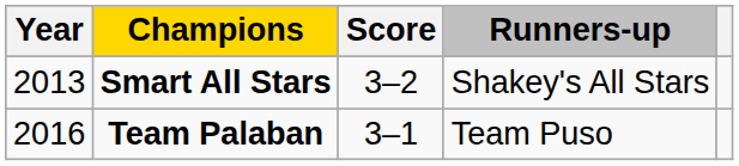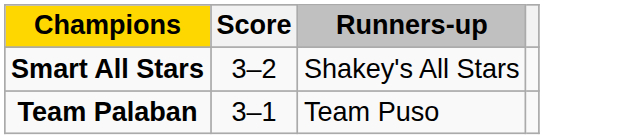 <table class="wikitable">
 <tr>
-<th>Year</th>
 <th style="background: #ffd700">Champions</th>
 <th>Score</th>
 <th style="background: #c0c0c0">Runners-up</th>
 <th></th>
 </tr>
 <tr align=center>
-<td>2013</td>
 <td> <strong>Smart All Stars</strong></td>
 <td>3–2</td>
 <td> Shakey's All Stars</td>
 <td></td>
 </tr>
 <tr align=center>
-<td>2016</td>
 <td> <strong>Team Palaban</strong></td>
 <td>3–1</td>
 <td align=left> Team Puso</td>
 <td></td>
 </tr>
 </table>
